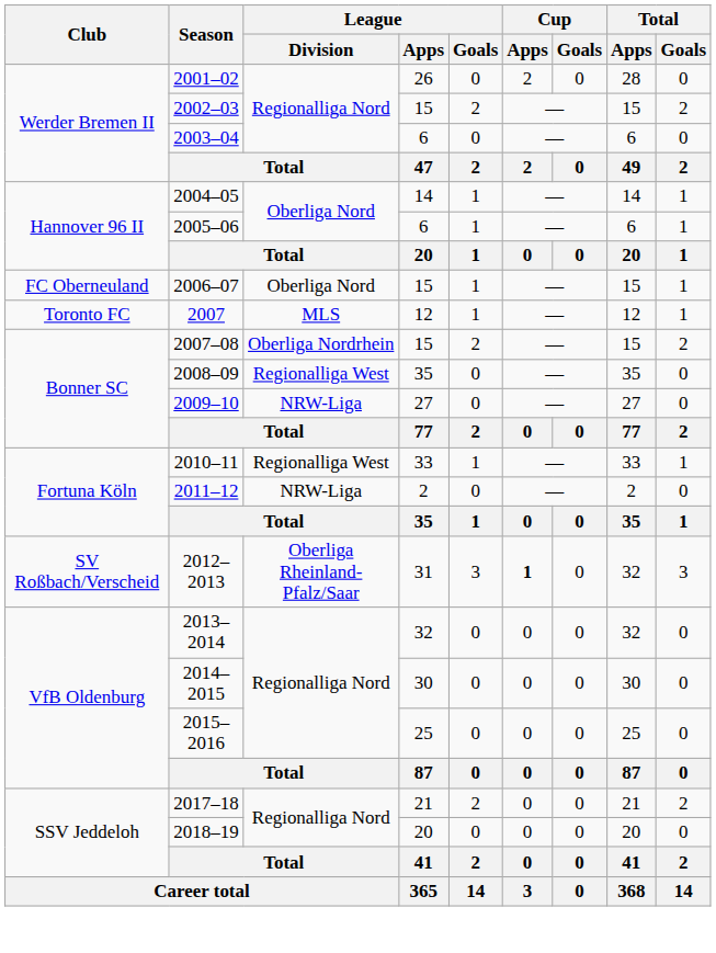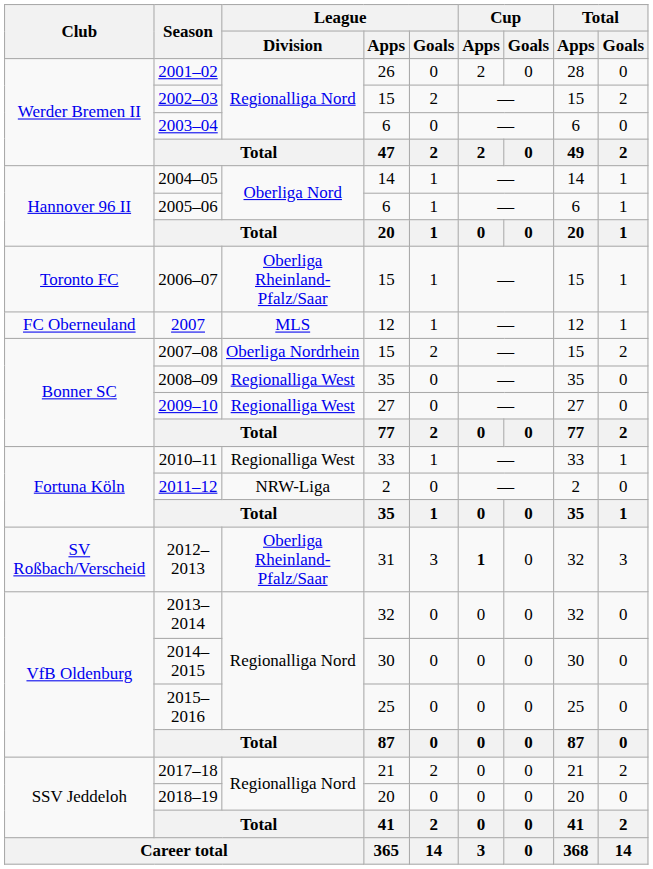 <table class="wikitable" style="text-align:center">
 <tr>
 <th rowspan="2">Club</th>
 <th rowspan="2">Season</th>
 <th colspan="3">League</th>
 <th colspan="2">Cup</th>
 <th colspan="2">Total</th>
 </tr>
 <tr>
 <th>Division</th>
 <th>Apps</th>
 <th>Goals</th>
 <th>Apps</th>
 <th>Goals</th>
 <th>Apps</th>
 <th>Goals</th>
 </tr>
 <tr>
 <td rowspan="4"><a href='#'>Werder Bremen II</a></td>
 <td><a href='#'>2001–02</a></td>
 <td rowspan="3"><a href='#'>Regionalliga Nord</a></td>
 <td>26</td>
 <td>0</td>
 <td>2</td>
 <td>0</td>
 <td>28</td>
 <td>0</td>
 </tr>
 <tr>
 <td><a href='#'>2002–03</a></td>
 <td>15</td>
 <td>2</td>
 <td colspan="2">—</td>
 <td>15</td>
 <td>2</td>
 </tr>
 <tr>
 <td><a href='#'>2003–04</a></td>
 <td>6</td>
 <td>0</td>
 <td colspan="2">—</td>
 <td>6</td>
 <td>0</td>
 </tr>
 <tr>
 <th colspan="2">Total</th>
 <th>47</th>
 <th>2</th>
 <th>2</th>
 <th>0</th>
 <th>49</th>
 <th>2</th>
 </tr>
 <tr>
 <td rowspan="3"><a href='#'>Hannover 96 II</a></td>
 <td>2004–05</td>
 <td rowspan="2"><a href='#'>Oberliga Nord</a></td>
 <td>14</td>
 <td>1</td>
 <td colspan="2">—</td>
 <td>14</td>
 <td>1</td>
 </tr>
 <tr>
 <td>2005–06</td>
 <td>6</td>
 <td>1</td>
 <td colspan="2">—</td>
 <td>6</td>
 <td>1</td>
 </tr>
 <tr>
 <th colspan="2">Total</th>
 <th>20</th>
 <th>1</th>
 <th>0</th>
 <th>0</th>
 <th>20</th>
 <th>1</th>
 </tr>
 <tr>
-<td><a href='#'>FC Oberneuland</a></td>
+<td><a href='#'>Toronto FC</a></td>
 <td>2006–07</td>
-<td>Oberliga Nord</td>
+<td><a href='#'>Oberliga Rheinland-Pfalz/Saar</a></td>
 <td>15</td>
 <td>1</td>
 <td colspan="2">—</td>
 <td>15</td>
 <td>1</td>
 </tr>
 <tr>
-<td><a href='#'>Toronto FC</a></td>
+<td><a href='#'>FC Oberneuland</a></td>
 <td><a href='#'>2007</a></td>
 <td><a href='#'>MLS</a></td>
 <td>12</td>
 <td>1</td>
 <td colspan="2">—</td>
 <td>12</td>
 <td>1</td>
 </tr>
 <tr>
 <td rowspan="4"><a href='#'>Bonner SC</a></td>
 <td>2007–08</td>
 <td><a href='#'>Oberliga Nordrhein</a></td>
 <td>15</td>
 <td>2</td>
 <td colspan="2">—</td>
 <td>15</td>
 <td>2</td>
 </tr>
 <tr>
 <td>2008–09</td>
 <td><a href='#'>Regionalliga West</a></td>
 <td>35</td>
 <td>0</td>
 <td colspan="2">—</td>
 <td>35</td>
 <td>0</td>
 </tr>
 <tr>
 <td><a href='#'>2009–10</a></td>
-<td><a href='#'>NRW-Liga</a></td>
+<td><a href='#'>Regionalliga West</a></td>
 <td>27</td>
 <td>0</td>
 <td colspan="2">—</td>
 <td>27</td>
 <td>0</td>
 </tr>
 <tr>
 <th colspan="2">Total</th>
 <th>77</th>
 <th>2</th>
 <th>0</th>
 <th>0</th>
 <th>77</th>
 <th>2</th>
 </tr>
 <tr>
 <td rowspan="3"><a href='#'>Fortuna Köln</a></td>
 <td>2010–11</td>
 <td>Regionalliga West</td>
 <td>33</td>
 <td>1</td>
 <td colspan="2">—</td>
 <td>33</td>
 <td>1</td>
 </tr>
 <tr>
 <td><a href='#'>2011–12</a></td>
 <td>NRW-Liga</td>
 <td>2</td>
 <td>0</td>
 <td colspan="2">—</td>
 <td>2</td>
 <td>0</td>
 </tr>
 <tr>
 <th colspan="2">Total</th>
 <th>35</th>
 <th>1</th>
 <th>0</th>
 <th>0</th>
 <th>35</th>
 <th>1</th>
 </tr>
 <tr>
 <td><a href='#'>SV Roßbach/Verscheid</a></td>
 <td>2012–2013</td>
 <td><a href='#'>Oberliga Rheinland-Pfalz/Saar</a></td>
 <td>31</td>
 <td>3</td>
 <td><strong>1</strong></td>
 <td>0</td>
 <td>32</td>
 <td>3</td>
 </tr>
 <tr>
 <td rowspan="4"><a href='#'>VfB Oldenburg</a></td>
 <td>2013–2014</td>
 <td rowspan="3">Regionalliga Nord</td>
 <td>32</td>
 <td>0</td>
 <td>0</td>
 <td>0</td>
 <td>32</td>
 <td>0</td>
 </tr>
 <tr>
 <td>2014–2015</td>
 <td>30</td>
 <td>0</td>
 <td>0</td>
 <td>0</td>
 <td>30</td>
 <td>0</td>
 </tr>
 <tr>
 <td>2015–2016</td>
 <td>25</td>
 <td>0</td>
 <td>0</td>
 <td>0</td>
 <td>25</td>
 <td>0</td>
 </tr>
 <tr>
 <th colspan="2">Total</th>
 <th>87</th>
 <th>0</th>
 <th>0</th>
 <th>0</th>
 <th>87</th>
 <th>0</th>
 </tr>
 <tr>
 <td rowspan="3">SSV Jeddeloh</td>
 <td>2017–18</td>
 <td rowspan="2">Regionalliga Nord</td>
 <td>21</td>
 <td>2</td>
 <td>0</td>
 <td>0</td>
 <td>21</td>
 <td>2</td>
 </tr>
 <tr>
 <td>2018–19</td>
 <td>20</td>
 <td>0</td>
 <td>0</td>
 <td>0</td>
 <td>20</td>
 <td>0</td>
 </tr>
 <tr>
 <th colspan="2">Total</th>
 <th>41</th>
 <th>2</th>
 <th>0</th>
 <th>0</th>
 <th>41</th>
 <th>2</th>
 </tr>
 <tr>
 <th colspan="3">Career total</th>
 <th>365</th>
 <th>14</th>
 <th>3</th>
 <th>0</th>
 <th>368</th>
 <th>14</th>
 </tr>
 </table>
